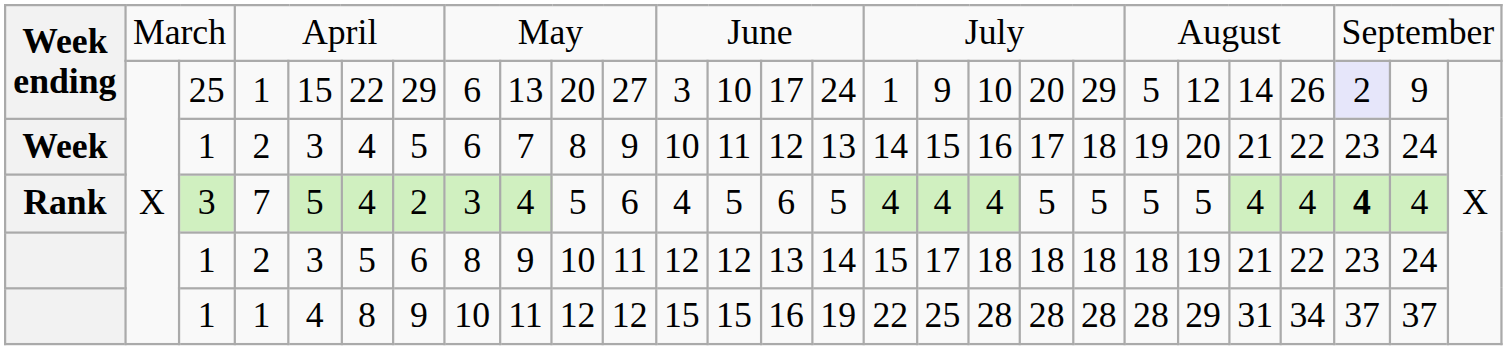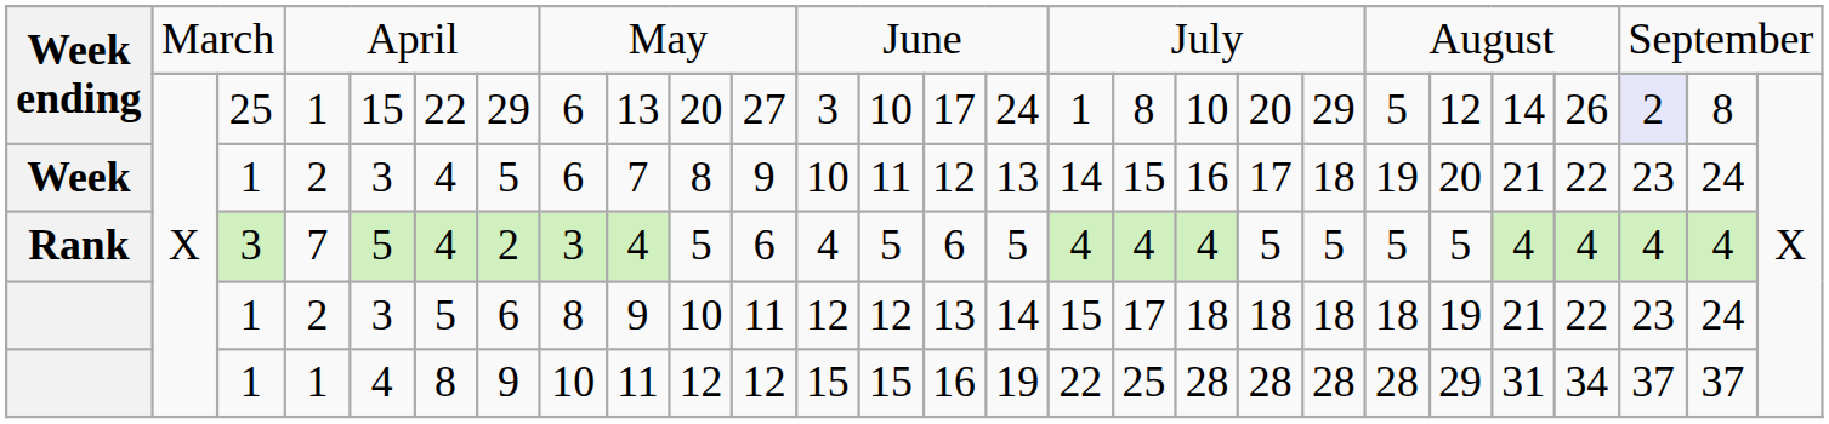 <table class=wikitable style="text-align:center;">
 <tr>
 <th rowspan=2>Week<br>ending</th>
 <td colspan=2>March</td>
 <td colspan=4>April</td>
 <td colspan=4>May</td>
 <td colspan=4>June</td>
 <td colspan=5>July</td>
 <td colspan=4>August</td>
 <td colspan=3>September</td>
 </tr>
 <tr>
 <td rowspan=5 width=17>X</td>
 <td>25</td>
 <td width=17>1</td>
 <td>15</td>
 <td>22</td>
 <td>29</td>
 <td width=17>6</td>
 <td>13</td>
 <td>20</td>
 <td>27</td>
 <td>3</td>
 <td>10</td>
 <td>17</td>
 <td>24</td>
 <td>1</td>
-<td>9</td>
+<td>8</td>
 <td>10</td>
 <td>20</td>
 <td>29</td>
 <td>5</td>
 <td>12</td>
 <td>14</td>
 <td>26</td>
 <td style="background: lavender;">2</td>
-<td>9</td>
+<td>8</td>
 <td rowspan=5 width=17>X</td>
 </tr>
 <tr>
 <th>Week</th>
 <td>1</td>
 <td>2</td>
 <td>3</td>
 <td>4</td>
 <td>5</td>
 <td>6</td>
 <td>7</td>
 <td>8</td>
 <td>9</td>
 <td>10</td>
 <td>11</td>
 <td>12</td>
 <td>13</td>
 <td>14</td>
 <td>15</td>
 <td>16</td>
 <td>17</td>
 <td>18</td>
 <td>19</td>
 <td>20</td>
 <td>21</td>
 <td>22</td>
 <td>23</td>
 <td>24</td>
 </tr>
 <tr>
 <th>Rank</th>
 <td style="background:#D0F0C0">3</td>
 <td>7</td>
 <td style="background:#D0F0C0">5</td>
 <td style="background:#D0F0C0">4</td>
 <td style="background:#D0F0C0">2</td>
 <td style="background:#D0F0C0">3</td>
 <td style="background:#D0F0C0">4</td>
 <td>5</td>
 <td>6</td>
 <td>4</td>
 <td>5</td>
 <td>6</td>
 <td>5</td>
 <td style="background:#D0F0C0">4</td>
 <td style="background:#D0F0C0">4</td>
 <td style="background:#D0F0C0">4</td>
 <td>5</td>
 <td>5</td>
 <td>5</td>
 <td>5</td>
 <td style="background:#D0F0C0">4</td>
 <td style="background:#D0F0C0">4</td>
-<td style="background:#D0F0C0"><strong>4</strong></td>
+<td style="background:#D0F0C0">4</td>
 <td style="background:#D0F0C0">4</td>
 </tr>
 <tr>
 <th></th>
 <td>1</td>
 <td>2</td>
 <td>3</td>
 <td>5</td>
 <td>6</td>
 <td>8</td>
 <td>9</td>
 <td>10</td>
 <td>11</td>
 <td>12</td>
 <td>12</td>
 <td>13</td>
 <td>14</td>
 <td>15</td>
 <td>17</td>
 <td>18</td>
 <td>18</td>
 <td>18</td>
 <td>18</td>
 <td>19</td>
 <td>21</td>
 <td>22</td>
 <td>23</td>
 <td>24</td>
 </tr>
 <tr>
 <th></th>
 <td>1</td>
 <td>1</td>
 <td>4</td>
 <td>8</td>
 <td>9</td>
 <td>10</td>
 <td>11</td>
 <td>12</td>
 <td>12</td>
 <td>15</td>
 <td>15</td>
 <td>16</td>
 <td>19</td>
 <td>22</td>
 <td>25</td>
 <td>28</td>
 <td>28</td>
 <td>28</td>
 <td>28</td>
 <td>29</td>
 <td>31</td>
 <td>34</td>
 <td>37</td>
 <td>37</td>
 </tr>
 </table>
